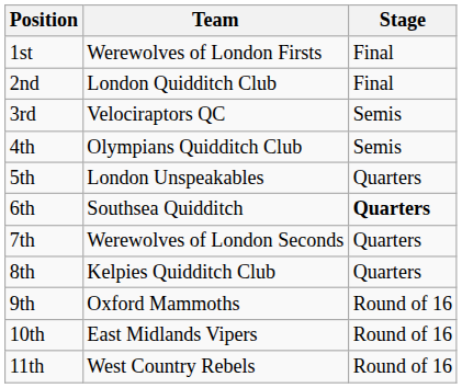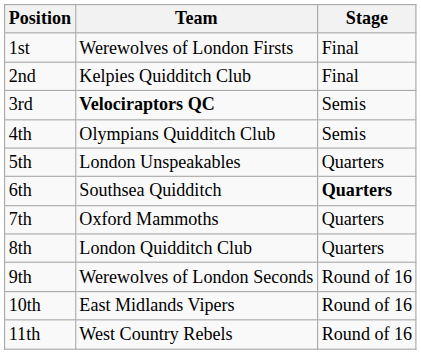 <table class="wikitable" style="border: none;">
 <tr>
 <th>Position</th>
 <th>Team</th>
 <th>Stage</th>
 </tr>
 <tr>
 <td>1st</td>
 <td>Werewolves of London Firsts</td>
 <td>Final</td>
 </tr>
 <tr>
 <td>2nd</td>
-<td>London Quidditch Club</td>
+<td>Kelpies Quidditch Club</td>
 <td>Final</td>
 </tr>
 <tr>
 <td>3rd</td>
-<td>Velociraptors QC</td>
+<td><strong>Velociraptors QC</strong></td>
 <td>Semis</td>
 </tr>
 <tr>
 <td>4th</td>
 <td>Olympians Quidditch Club</td>
 <td>Semis</td>
 </tr>
 <tr>
 <td>5th</td>
 <td>London Unspeakables</td>
 <td>Quarters</td>
 </tr>
 <tr>
 <td>6th</td>
 <td>Southsea Quidditch</td>
 <td><strong>Quarters</strong></td>
 </tr>
 <tr>
 <td>7th</td>
-<td>Werewolves of London Seconds</td>
+<td>Oxford Mammoths</td>
 <td>Quarters</td>
 </tr>
 <tr>
 <td>8th</td>
-<td>Kelpies Quidditch Club</td>
+<td>London Quidditch Club</td>
 <td>Quarters</td>
 </tr>
 <tr>
 <td>9th</td>
-<td>Oxford Mammoths</td>
+<td>Werewolves of London Seconds</td>
 <td>Round of 16</td>
 </tr>
 <tr>
 <td>10th</td>
 <td>East Midlands Vipers</td>
 <td>Round of 16</td>
 </tr>
 <tr>
 <td>11th</td>
 <td>West Country Rebels</td>
 <td>Round of 16</td>
 </tr>
 </table>
